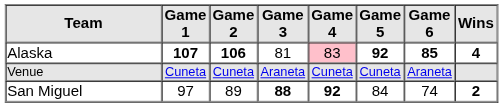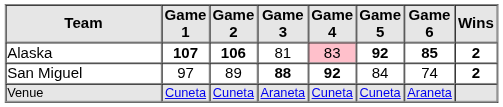 <table border="1" cellspacing="0"  style="width:525px; margin:auto;">
 <tr style="text-align:center; background:#e6e6e6;">
 <th style="text-align:center; width:30%;">Team</th>
 <th width=8%>Game 1</th>
 <th width=8%>Game 2</th>
 <th width=8%>Game 3</th>
 <th width=8%>Game 4</th>
 <th width=8%>Game 5</th>
 <th width=8%>Game 6</th>
 <th width=8%>Wins</th>
 </tr>
 <tr style="text-align:center;">
 <td align=left>Alaska</td>
 <td><strong>107</strong></td>
 <td><strong>106</strong></td>
 <td>81</td>
 <td style="background: pink;">83</td>
 <td><strong>92</strong></td>
 <td><strong>85</strong></td>
-<td><strong>4</strong></td>
+<td><strong>2</strong></td>
+</tr>
+<tr style="text-align:center;">
+<td align=left>San Miguel</td>
+<td>97</td>
+<td>89</td>
+<td><strong>88</strong></td>
+<td><strong>92</strong></td>
+<td>84</td>
+<td>74</td>
+<td><strong>2</strong></td>
 </tr>
 <tr style="text-align:center; font-size:85%; background:#e6e6e6;">
 <td align=left>Venue</td>
 <td><a href='#'>Cuneta</a></td>
 <td><a href='#'>Cuneta</a></td>
 <td><a href='#'>Araneta</a></td>
 <td><a href='#'>Cuneta</a></td>
 <td><a href='#'>Cuneta</a></td>
 <td><a href='#'>Araneta</a></td>
 <td></td>
 </tr>
-<tr style="text-align:center;">
-<td align=left>San Miguel</td>
-<td>97</td>
-<td>89</td>
-<td><strong>88</strong></td>
-<td><strong>92</strong></td>
-<td>84</td>
-<td>74</td>
-<td><strong>2</strong></td>
-</tr>
 </table>
